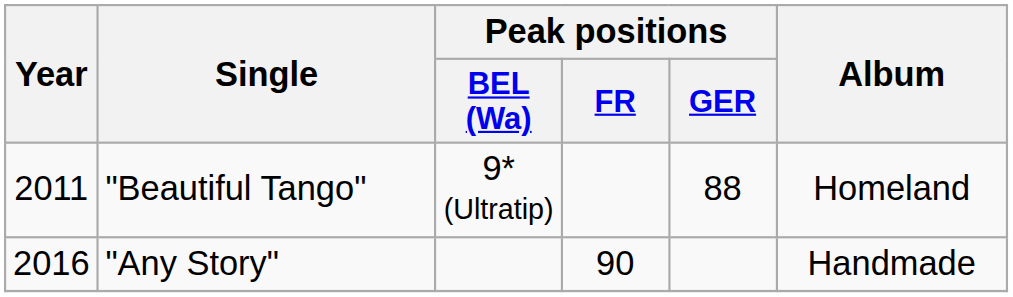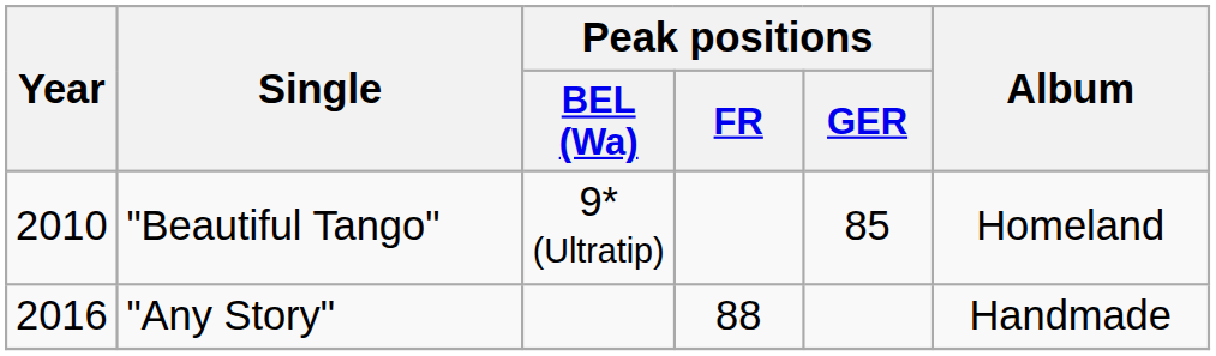 <table class="wikitable">
 <tr>
 <th align="center" rowspan="2" width="10">Year</th>
 <th align="center" rowspan="2" width="150">Single</th>
 <th align="center" colspan="3" width="20">Peak positions</th>
 <th align="center" rowspan="2" width="100">Album</th>
 </tr>
 <tr>
 <th scope="col" style="width:3em;font-size:90%;"><a href='#'>BEL <br>(Wa)</a><br></th>
 <th scope="col" style="width:3em;font-size:90%;"><a href='#'>FR</a><br></th>
 <th scope="col" style="width:3em;font-size:90%;"><a href='#'>GER</a></th>
 </tr>
 <tr>
-<td style="text-align:center;">2011</td>
+<td style="text-align:center;">2010</td>
 <td>"Beautiful Tango"</td>
 <td style="text-align:center;">9*<br><small>(Ultratip)</small></td>
 <td style="text-align:center;"></td>
-<td style="text-align:center;">88</td>
+<td style="text-align:center;">85</td>
 <td style="text-align:center;">Homeland</td>
 </tr>
 <tr>
 <td style="text-align:center;">2016</td>
 <td>"Any Story"</td>
 <td style="text-align:center;"></td>
-<td style="text-align:center;">90</td>
+<td style="text-align:center;">88</td>
 <td style="text-align:center;"></td>
 <td style="text-align:center;">Handmade</td>
 </tr>
 <tr>
 </tr>
 </table>
